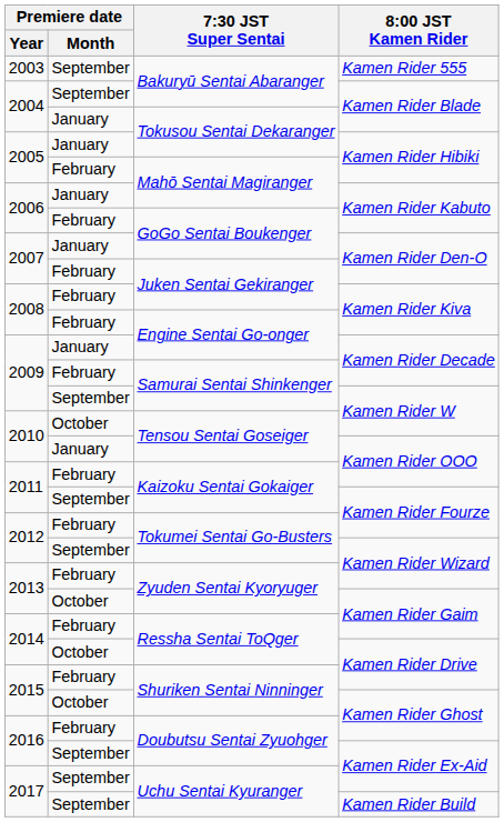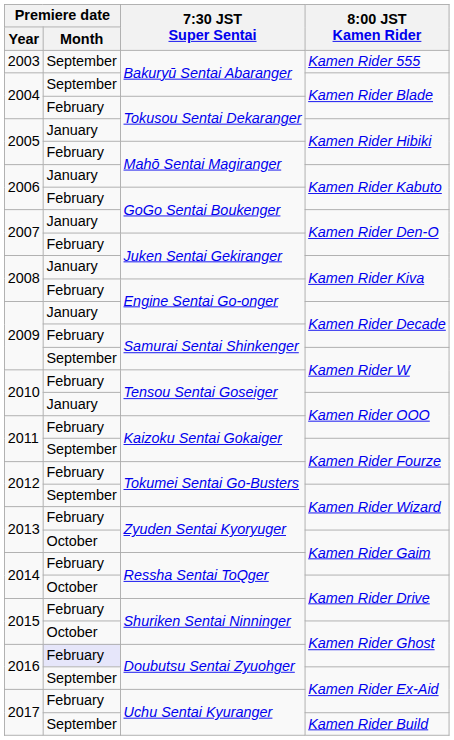 <table class="wikitable">
 <tr>
 <th colspan="2">Premiere date</th>
 <th rowspan="2">7:30 JST<br><a href='#'>Super Sentai</a></th>
 <th rowspan="2">8:00 JST<br><a href='#'>Kamen Rider</a></th>
 </tr>
 <tr>
 <th>Year</th>
 <th>Month</th>
 </tr>
 <tr>
 <td>2003</td>
 <td>September</td>
 <td rowspan="2"><em><a href='#'>Bakuryū Sentai Abaranger</a></em></td>
 <td><em><a href='#'>Kamen Rider 555</a></em></td>
 </tr>
 <tr>
 <td rowspan="2">2004</td>
 <td>September</td>
 <td rowspan="2"><em><a href='#'>Kamen Rider Blade</a></em></td>
 </tr>
 <tr>
-<td>January</td>
+<td>February</td>
 <td rowspan="2"><em><a href='#'>Tokusou Sentai Dekaranger</a></em></td>
 </tr>
 <tr>
 <td rowspan="2">2005</td>
 <td>January</td>
 <td rowspan="2"><em><a href='#'>Kamen Rider Hibiki</a></em></td>
 </tr>
 <tr>
 <td>February</td>
 <td rowspan="2"><em><a href='#'>Mahō Sentai Magiranger</a></em></td>
 </tr>
 <tr>
 <td rowspan="2">2006</td>
 <td>January</td>
 <td rowspan="2"><em><a href='#'>Kamen Rider Kabuto</a></em></td>
 </tr>
 <tr>
 <td>February</td>
 <td rowspan="2"><em><a href='#'>GoGo Sentai Boukenger</a></em></td>
 </tr>
 <tr>
 <td rowspan="2">2007</td>
 <td>January</td>
 <td rowspan="2"><em><a href='#'>Kamen Rider Den-O</a></em></td>
 </tr>
 <tr>
 <td>February</td>
 <td rowspan="2"><em><a href='#'>Juken Sentai Gekiranger</a></em></td>
 </tr>
 <tr>
 <td rowspan="2">2008</td>
-<td>February</td>
+<td>January</td>
 <td rowspan="2"><em><a href='#'>Kamen Rider Kiva</a></em></td>
 </tr>
 <tr>
 <td>February</td>
 <td rowspan="2"><em><a href='#'>Engine Sentai Go-onger</a></em></td>
 </tr>
 <tr>
 <td rowspan="3">2009</td>
 <td>January</td>
 <td rowspan="2"><em><a href='#'>Kamen Rider Decade</a></em></td>
 </tr>
 <tr>
 <td>February</td>
 <td rowspan="2"><em><a href='#'>Samurai Sentai Shinkenger</a></em></td>
 </tr>
 <tr>
 <td>September</td>
 <td rowspan="2"><em><a href='#'>Kamen Rider W</a></em></td>
 </tr>
 <tr>
 <td rowspan="2">2010</td>
-<td>October</td>
+<td>February</td>
 <td rowspan="2"><em><a href='#'>Tensou Sentai Goseiger</a></em></td>
 </tr>
 <tr>
 <td>January</td>
 <td rowspan="2"><em><a href='#'>Kamen Rider OOO</a></em></td>
 </tr>
 <tr>
 <td rowspan="2">2011</td>
 <td>February</td>
 <td rowspan="2"><em><a href='#'>Kaizoku Sentai Gokaiger</a></em></td>
 </tr>
 <tr>
 <td>September</td>
 <td rowspan="2"><em><a href='#'>Kamen Rider Fourze</a></em></td>
 </tr>
 <tr>
 <td rowspan="2">2012</td>
 <td>February</td>
 <td rowspan="2"><em><a href='#'>Tokumei Sentai Go-Busters</a></em></td>
 </tr>
 <tr>
 <td>September</td>
 <td rowspan="2"><em><a href='#'>Kamen Rider Wizard</a></em></td>
 </tr>
 <tr>
 <td rowspan="2">2013</td>
 <td>February</td>
 <td rowspan="2"><em><a href='#'>Zyuden Sentai Kyoryuger</a></em></td>
 </tr>
 <tr>
 <td>October</td>
 <td rowspan="2"><em><a href='#'>Kamen Rider Gaim</a></em></td>
 </tr>
 <tr>
 <td rowspan="2">2014</td>
 <td>February</td>
 <td rowspan="2"><em><a href='#'>Ressha Sentai ToQger</a></em></td>
 </tr>
 <tr>
 <td>October</td>
 <td rowspan="2"><em><a href='#'>Kamen Rider Drive</a></em></td>
 </tr>
 <tr>
 <td rowspan="2">2015</td>
 <td>February</td>
 <td rowspan="2"><em><a href='#'>Shuriken Sentai Ninninger</a></em></td>
 </tr>
 <tr>
 <td>October</td>
 <td rowspan="2"><em><a href='#'>Kamen Rider Ghost</a></em></td>
 </tr>
 <tr>
 <td rowspan="2">2016</td>
-<td>February</td>
+<td style="background: lavender;">February</td>
 <td rowspan="2"><em><a href='#'>Doubutsu Sentai Zyuohger</a></em></td>
 </tr>
 <tr>
 <td>September</td>
 <td rowspan="2"><em><a href='#'>Kamen Rider Ex-Aid</a></em></td>
 </tr>
 <tr>
 <td rowspan="2">2017</td>
-<td>September</td>
+<td>February</td>
 <td rowspan="2"><em><a href='#'>Uchu Sentai Kyuranger</a></em></td>
 </tr>
 <tr>
 <td>September</td>
 <td rowspan="1"><em><a href='#'>Kamen Rider Build</a></em></td>
 </tr>
 </table>
